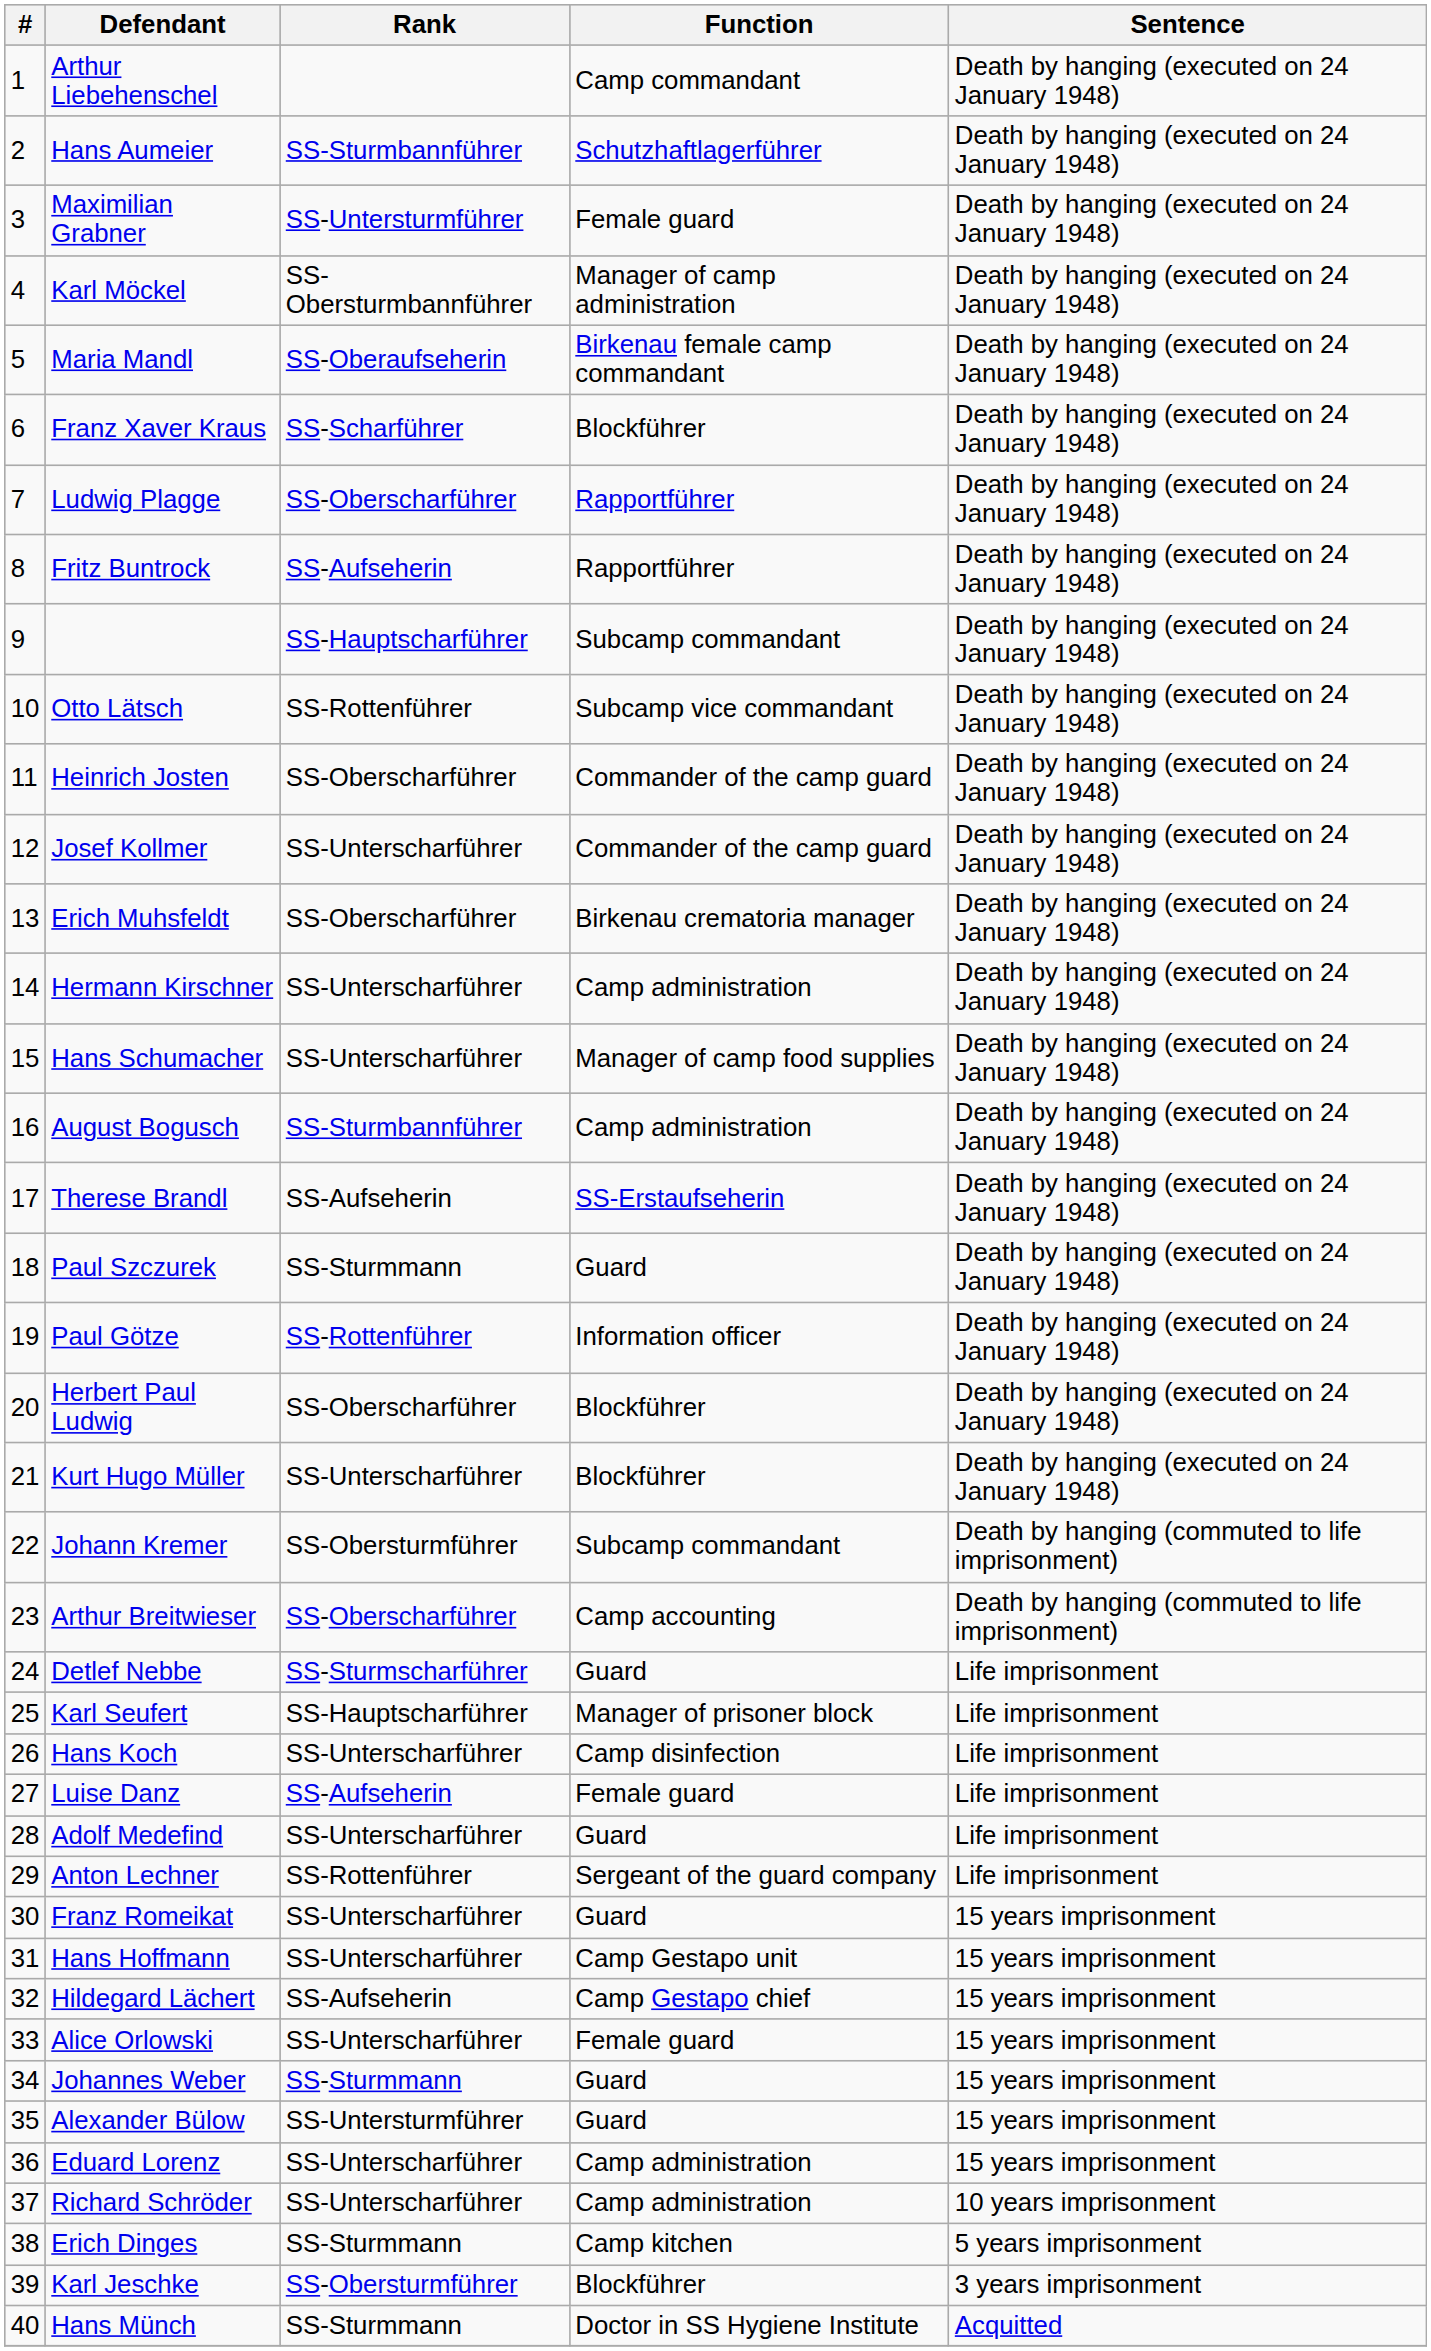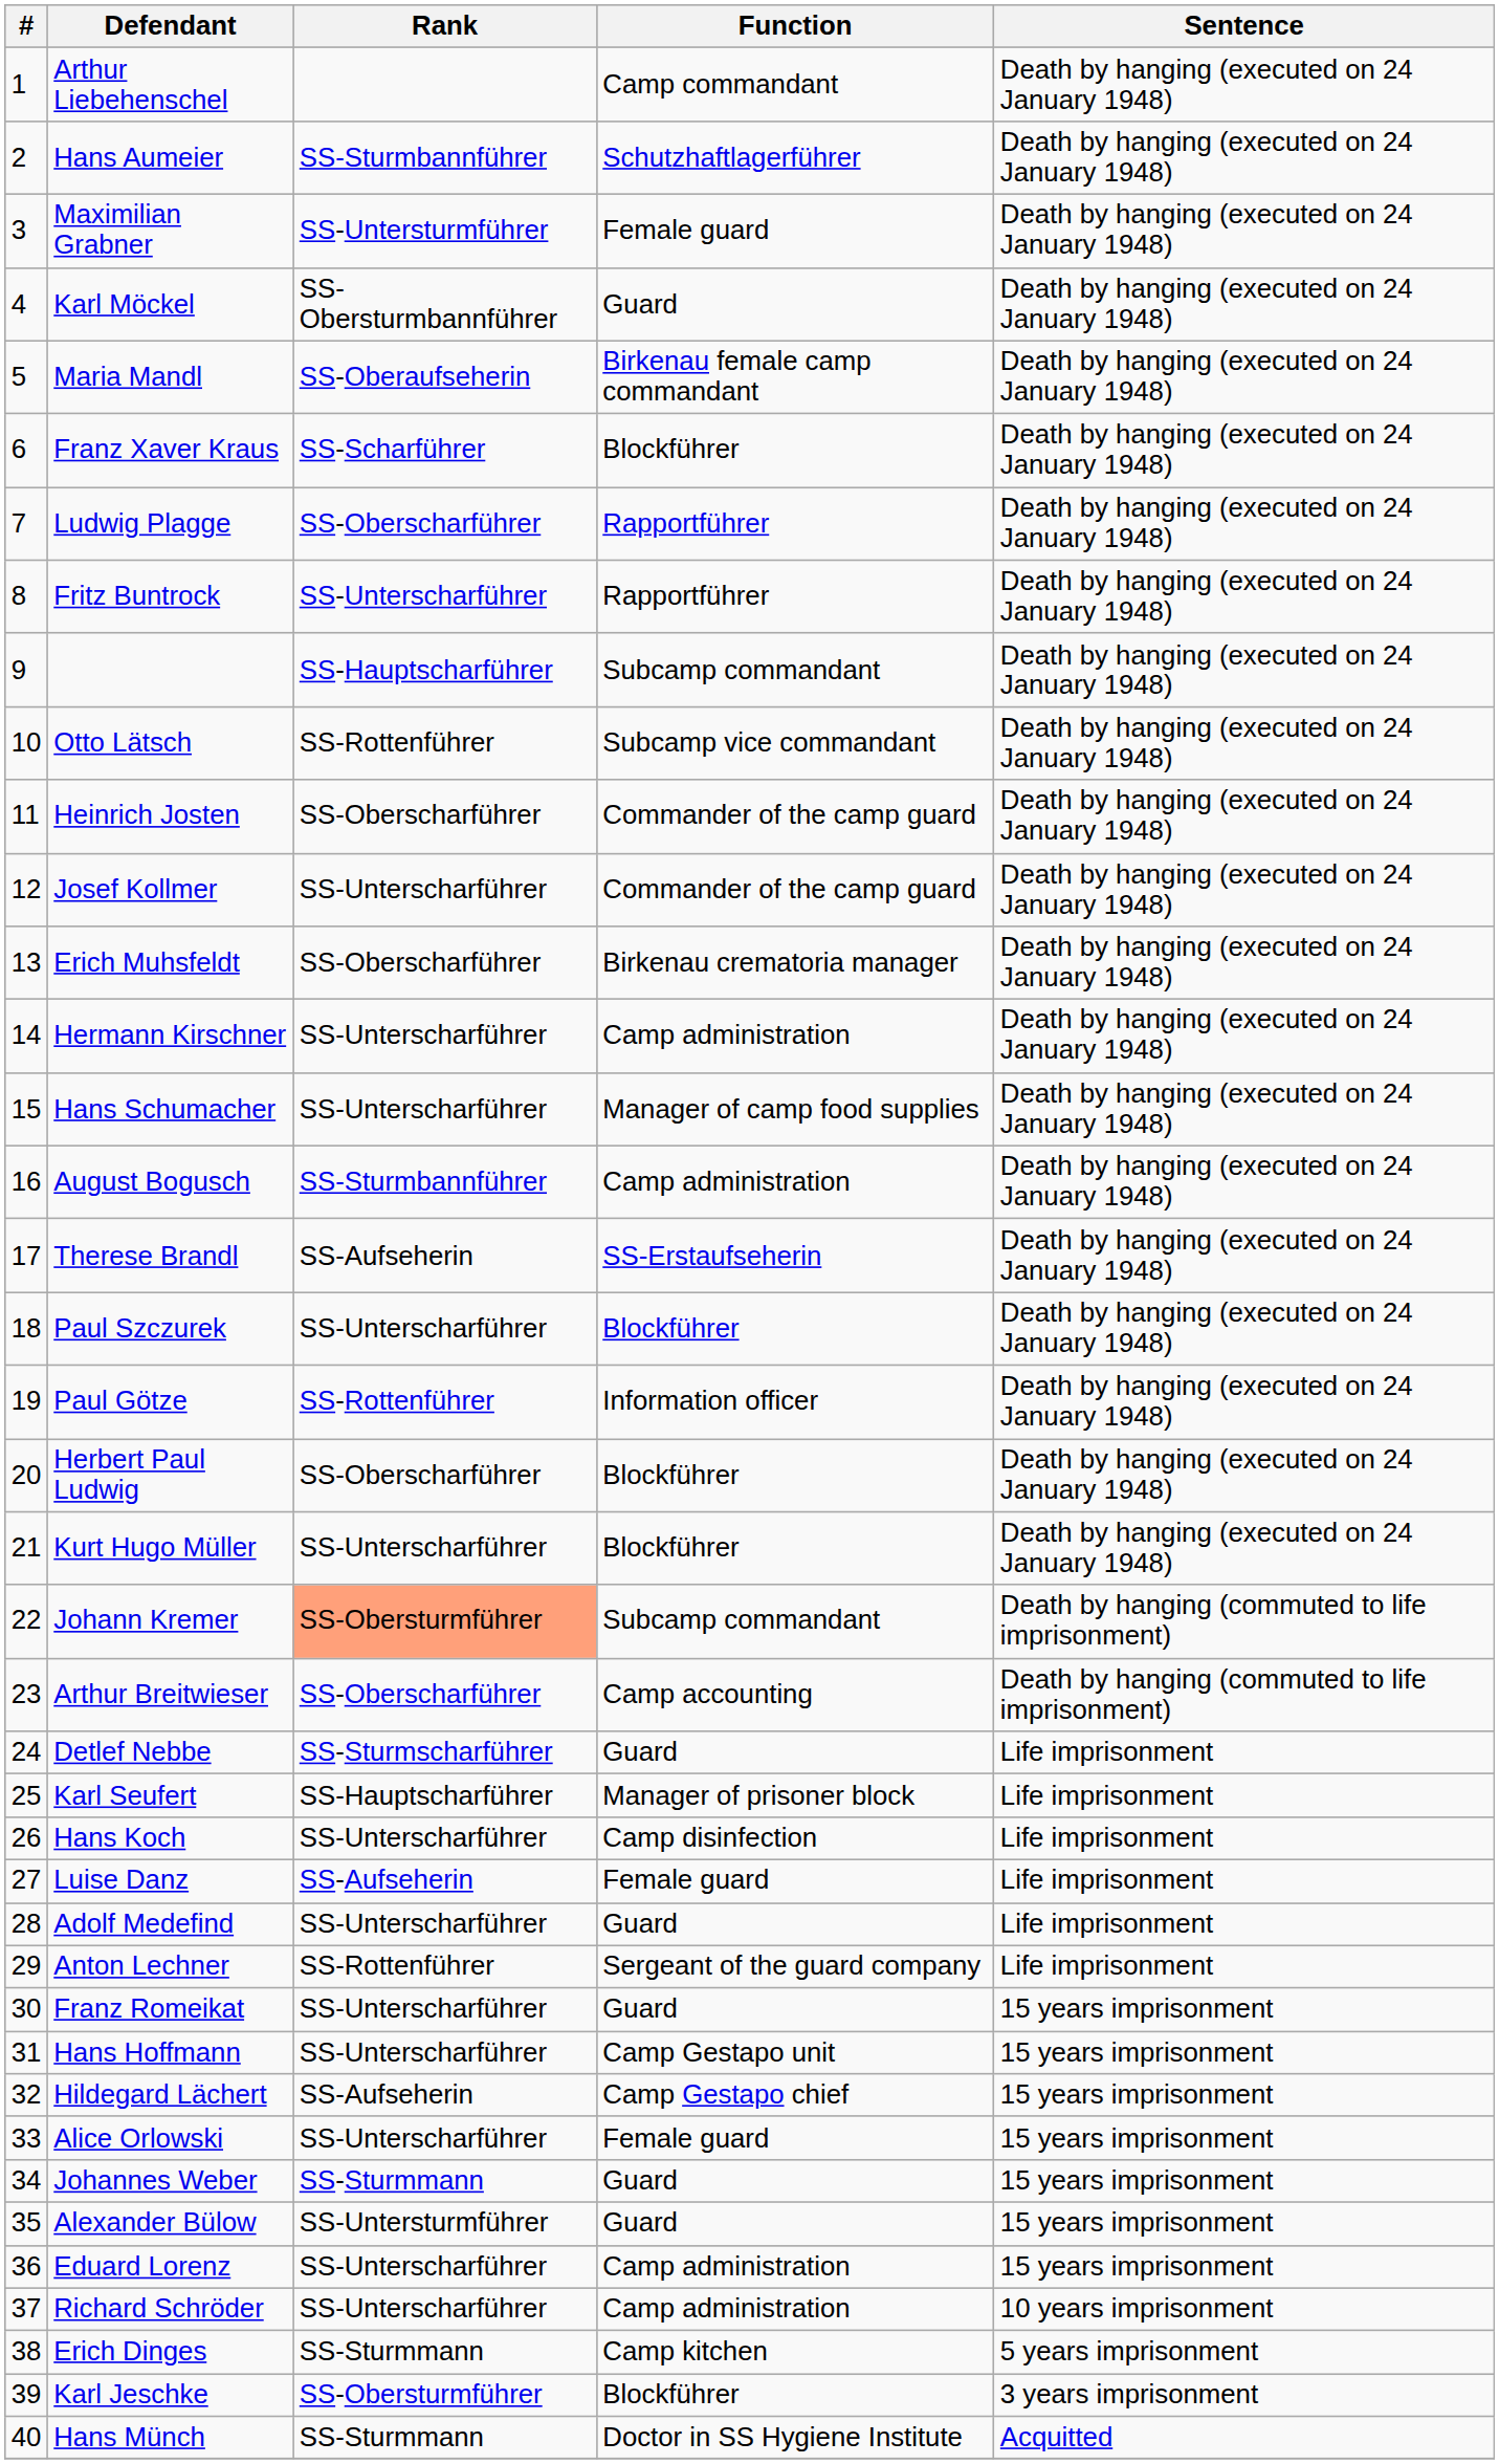 <table class="wikitable" width="100%">
 <tr>
 <th>#</th>
 <th>Defendant</th>
 <th>Rank</th>
 <th>Function</th>
 <th>Sentence</th>
 </tr>
 <tr>
 <td>1</td>
 <td><a href='#'>Arthur Liebehenschel</a></td>
 <td></td>
 <td>Camp commandant</td>
 <td>Death by hanging (executed on 24 January 1948)</td>
 </tr>
 <tr>
 <td>2</td>
 <td><a href='#'>Hans Aumeier</a></td>
 <td><a href='#'>SS-Sturmbannführer</a></td>
 <td><a href='#'>Schutzhaftlagerführer</a></td>
 <td>Death by hanging (executed on 24 January 1948)</td>
 </tr>
 <tr>
 <td>3</td>
 <td><a href='#'>Maximilian Grabner</a></td>
 <td><a href='#'>SS</a>-<a href='#'>Untersturmführer</a></td>
 <td>Female guard</td>
 <td>Death by hanging (executed on 24 January 1948)</td>
 </tr>
 <tr>
 <td>4</td>
 <td><a href='#'>Karl Möckel</a></td>
 <td>SS-Obersturmbannführer</td>
-<td>Manager of camp administration</td>
+<td>Guard</td>
 <td>Death by hanging (executed on 24 January 1948)</td>
 </tr>
 <tr>
 <td>5</td>
 <td><a href='#'>Maria Mandl</a></td>
 <td><a href='#'>SS</a>-<a href='#'>Oberaufseherin</a></td>
 <td><a href='#'>Birkenau</a> female camp commandant</td>
 <td>Death by hanging (executed on 24 January 1948)</td>
 </tr>
 <tr>
 <td>6</td>
 <td><a href='#'>Franz Xaver Kraus</a></td>
 <td><a href='#'>SS</a>-<a href='#'>Scharführer</a></td>
 <td>Blockführer</td>
 <td>Death by hanging (executed on 24 January 1948)</td>
 </tr>
 <tr>
 <td>7</td>
 <td><a href='#'>Ludwig Plagge</a></td>
 <td><a href='#'>SS</a>-<a href='#'>Oberscharführer</a></td>
 <td><a href='#'>Rapportführer</a></td>
 <td>Death by hanging (executed on 24 January 1948)</td>
 </tr>
 <tr>
 <td>8</td>
 <td><a href='#'>Fritz Buntrock</a></td>
-<td><a href='#'>SS</a>-<a href='#'>Aufseherin</a></td>
+<td><a href='#'>SS</a>-<a href='#'>Unterscharführer</a></td>
 <td>Rapportführer</td>
 <td>Death by hanging (executed on 24 January 1948)</td>
 </tr>
 <tr>
 <td>9</td>
 <td></td>
 <td><a href='#'>SS</a>-<a href='#'>Hauptscharführer</a></td>
 <td>Subcamp commandant</td>
 <td>Death by hanging (executed on 24 January 1948)</td>
 </tr>
 <tr>
 <td>10</td>
 <td><a href='#'>Otto Lätsch</a></td>
 <td>SS-Rottenführer</td>
 <td>Subcamp vice commandant</td>
 <td>Death by hanging (executed on 24 January 1948)</td>
 </tr>
 <tr>
 <td>11</td>
 <td><a href='#'>Heinrich Josten</a></td>
 <td>SS-Oberscharführer</td>
 <td>Commander of the camp guard</td>
 <td>Death by hanging (executed on 24 January 1948)</td>
 </tr>
 <tr>
 <td>12</td>
 <td><a href='#'>Josef Kollmer</a></td>
 <td>SS-Unterscharführer</td>
 <td>Commander of the camp guard</td>
 <td>Death by hanging (executed on 24 January 1948)</td>
 </tr>
 <tr>
 <td>13</td>
 <td><a href='#'>Erich Muhsfeldt</a></td>
 <td>SS-Oberscharführer</td>
 <td>Birkenau crematoria manager</td>
 <td>Death by hanging (executed on 24 January 1948)</td>
 </tr>
 <tr>
 <td>14</td>
 <td><a href='#'>Hermann Kirschner</a></td>
 <td>SS-Unterscharführer</td>
 <td>Camp administration</td>
 <td>Death by hanging (executed on 24 January 1948)</td>
 </tr>
 <tr>
 <td>15</td>
 <td><a href='#'>Hans Schumacher</a></td>
 <td>SS-Unterscharführer</td>
 <td>Manager of camp food supplies</td>
 <td>Death by hanging (executed on 24 January 1948)</td>
 </tr>
 <tr>
 <td>16</td>
 <td><a href='#'>August Bogusch</a></td>
 <td><a href='#'>SS-Sturmbannführer</a></td>
 <td>Camp administration</td>
 <td>Death by hanging (executed on 24 January 1948)</td>
 </tr>
 <tr>
 <td>17</td>
 <td><a href='#'>Therese Brandl</a></td>
 <td>SS-Aufseherin</td>
 <td><a href='#'>SS-Erstaufseherin</a></td>
 <td>Death by hanging (executed on 24 January 1948)</td>
 </tr>
 <tr>
 <td>18</td>
 <td><a href='#'>Paul Szczurek</a></td>
-<td>SS-Sturmmann</td>
-<td>Guard</td>
+<td>SS-Unterscharführer</td>
+<td><a href='#'>Blockführer</a></td>
 <td>Death by hanging (executed on 24 January 1948)</td>
 </tr>
 <tr>
 <td>19</td>
 <td><a href='#'>Paul Götze</a></td>
 <td><a href='#'>SS</a>-<a href='#'>Rottenführer</a></td>
 <td>Information officer</td>
 <td>Death by hanging (executed on 24 January 1948)</td>
 </tr>
 <tr>
 <td>20</td>
 <td><a href='#'>Herbert Paul Ludwig</a></td>
 <td>SS-Oberscharführer</td>
 <td>Blockführer</td>
 <td>Death by hanging (executed on 24 January 1948)</td>
 </tr>
 <tr>
 <td>21</td>
 <td><a href='#'>Kurt Hugo Müller</a></td>
 <td>SS-Unterscharführer</td>
 <td>Blockführer</td>
 <td>Death by hanging (executed on 24 January 1948)</td>
 </tr>
 <tr>
 <td>22</td>
 <td><a href='#'>Johann Kremer</a></td>
-<td>SS-Obersturmführer</td>
+<td style="background: lightsalmon;">SS-Obersturmführer</td>
 <td>Subcamp commandant</td>
 <td>Death by hanging (commuted to life imprisonment)</td>
 </tr>
 <tr>
 <td>23</td>
 <td><a href='#'>Arthur Breitwieser</a></td>
 <td><a href='#'>SS</a>-<a href='#'>Oberscharführer</a></td>
 <td>Camp accounting</td>
 <td>Death by hanging (commuted to life imprisonment)</td>
 </tr>
 <tr>
 <td>24</td>
 <td><a href='#'>Detlef Nebbe</a></td>
 <td><a href='#'>SS</a>-<a href='#'>Sturmscharführer</a></td>
 <td>Guard</td>
 <td>Life imprisonment</td>
 </tr>
 <tr>
 <td>25</td>
 <td><a href='#'>Karl Seufert</a></td>
 <td>SS-Hauptscharführer</td>
 <td>Manager of prisoner block</td>
 <td>Life imprisonment</td>
 </tr>
 <tr>
 <td>26</td>
 <td><a href='#'>Hans Koch</a></td>
 <td>SS-Unterscharführer</td>
 <td>Camp disinfection</td>
 <td>Life imprisonment</td>
 </tr>
 <tr>
 <td>27</td>
 <td><a href='#'>Luise Danz</a></td>
 <td><a href='#'>SS</a>-<a href='#'>Aufseherin</a></td>
 <td>Female guard</td>
 <td>Life imprisonment</td>
 </tr>
 <tr>
 <td>28</td>
 <td><a href='#'>Adolf Medefind</a></td>
 <td>SS-Unterscharführer</td>
 <td>Guard</td>
 <td>Life imprisonment</td>
 </tr>
 <tr>
 <td>29</td>
 <td><a href='#'>Anton Lechner</a></td>
 <td>SS-Rottenführer</td>
 <td>Sergeant of the guard company</td>
 <td>Life imprisonment</td>
 </tr>
 <tr>
 <td>30</td>
 <td><a href='#'>Franz Romeikat</a></td>
 <td>SS-Unterscharführer</td>
 <td>Guard</td>
 <td>15 years imprisonment</td>
 </tr>
 <tr>
 <td>31</td>
 <td><a href='#'>Hans Hoffmann</a></td>
 <td>SS-Unterscharführer</td>
 <td>Camp Gestapo unit</td>
 <td>15 years imprisonment</td>
 </tr>
 <tr>
 <td>32</td>
 <td><a href='#'>Hildegard Lächert</a></td>
 <td>SS-Aufseherin</td>
 <td>Camp <a href='#'>Gestapo</a> chief</td>
 <td>15 years imprisonment</td>
 </tr>
 <tr>
 <td>33</td>
 <td><a href='#'>Alice Orlowski</a></td>
 <td>SS-Unterscharführer</td>
 <td>Female guard</td>
 <td>15 years imprisonment</td>
 </tr>
 <tr>
 <td>34</td>
 <td><a href='#'>Johannes Weber</a></td>
 <td><a href='#'>SS</a>-<a href='#'>Sturmmann</a></td>
 <td>Guard</td>
 <td>15 years imprisonment</td>
 </tr>
 <tr>
 <td>35</td>
 <td><a href='#'>Alexander Bülow</a></td>
 <td>SS-Untersturmführer</td>
 <td>Guard</td>
 <td>15 years imprisonment</td>
 </tr>
 <tr>
 <td>36</td>
 <td><a href='#'>Eduard Lorenz</a></td>
 <td>SS-Unterscharführer</td>
 <td>Camp administration</td>
 <td>15 years imprisonment</td>
 </tr>
 <tr>
 <td>37</td>
 <td><a href='#'>Richard Schröder</a></td>
 <td>SS-Unterscharführer</td>
 <td>Camp administration</td>
 <td>10 years imprisonment</td>
 </tr>
 <tr>
 <td>38</td>
 <td><a href='#'>Erich Dinges</a></td>
 <td>SS-Sturmmann</td>
 <td>Camp kitchen</td>
 <td>5 years imprisonment</td>
 </tr>
 <tr>
 <td>39</td>
 <td><a href='#'>Karl Jeschke</a></td>
 <td><a href='#'>SS</a>-<a href='#'>Obersturmführer</a></td>
 <td>Blockführer</td>
 <td>3 years imprisonment</td>
 </tr>
 <tr>
 <td>40</td>
 <td><a href='#'>Hans Münch</a></td>
 <td>SS-Sturmmann</td>
 <td>Doctor in SS Hygiene Institute</td>
 <td><a href='#'>Acquitted</a></td>
 </tr>
 <tr>
 </tr>
 </table>
